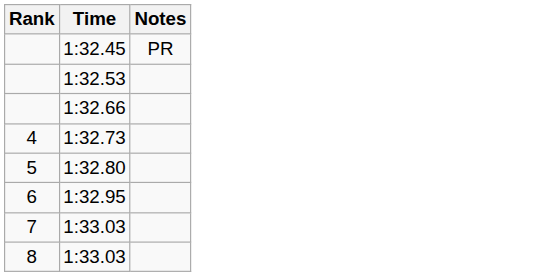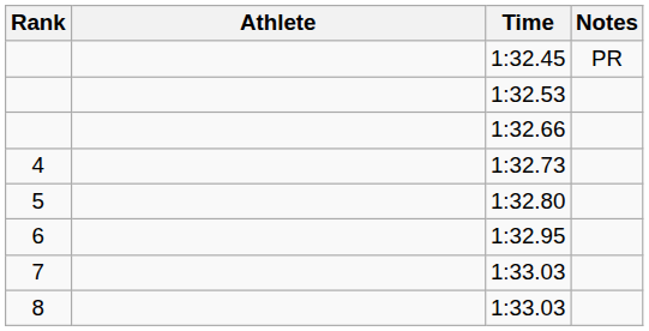 <table class="wikitable" style="text-align:center">
 <tr>
 <th>Rank</th>
+<th Style="width:18em">Athlete</th>
 <th>Time</th>
 <th>Notes</th>
 </tr>
 <tr>
 <td></td>
+<td style="text-align:left"></td>
 <td>1:32.45</td>
 <td>PR</td>
 </tr>
 <tr>
 <td></td>
+<td style="text-align:left"></td>
 <td>1:32.53</td>
 <td></td>
 </tr>
 <tr>
 <td></td>
+<td style="text-align:left"></td>
 <td>1:32.66</td>
 <td></td>
 </tr>
 <tr>
 <td>4</td>
+<td style="text-align:left"></td>
 <td>1:32.73</td>
 <td></td>
 </tr>
 <tr>
 <td>5</td>
+<td style="text-align:left"></td>
 <td>1:32.80</td>
 <td></td>
 </tr>
 <tr>
 <td>6</td>
+<td style="text-align:left"></td>
 <td>1:32.95</td>
 <td></td>
 </tr>
 <tr>
 <td>7</td>
+<td style="text-align:left"></td>
 <td>1:33.03</td>
 <td></td>
 </tr>
 <tr>
 <td>8</td>
+<td style="text-align:left"></td>
 <td>1:33.03</td>
 <td></td>
 </tr>
 </table>
